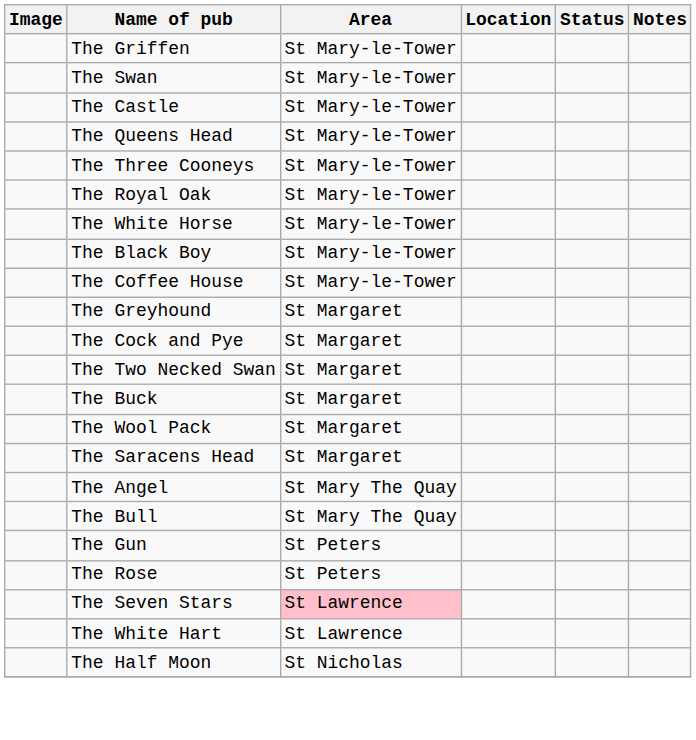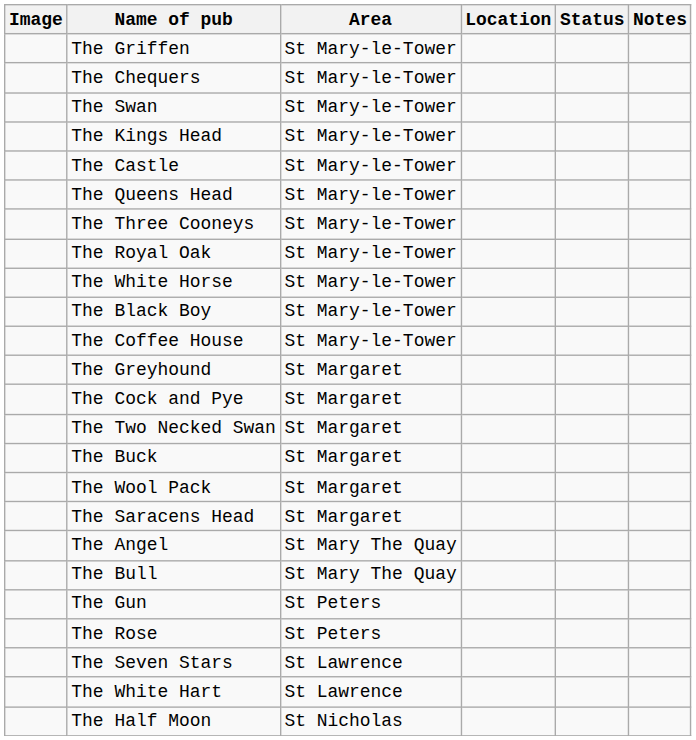 <table class="wikitable">
 <tr>
 <th>Image</th>
 <th>Name of pub</th>
 <th>Area</th>
 <th>Location</th>
 <th>Status</th>
 <th>Notes</th>
 </tr>
 <tr>
 <td></td>
 <td>The Griffen</td>
 <td>St Mary-le-Tower</td>
 <td></td>
 <td></td>
 <td></td>
 </tr>
 <tr>
 <td></td>
+<td>The Chequers</td>
+<td>St Mary-le-Tower</td>
+<td></td>
+<td></td>
+<td></td>
+</tr>
+<tr>
+<td></td>
 <td>The Swan</td>
+<td>St Mary-le-Tower</td>
+<td></td>
+<td></td>
+<td></td>
+</tr>
+<tr>
+<td></td>
+<td>The Kings Head</td>
 <td>St Mary-le-Tower</td>
 <td></td>
 <td></td>
 <td></td>
 </tr>
 <tr>
 <td></td>
 <td>The Castle</td>
 <td>St Mary-le-Tower</td>
 <td></td>
 <td></td>
 <td></td>
 </tr>
 <tr>
 <td></td>
 <td>The Queens Head</td>
 <td>St Mary-le-Tower</td>
 <td></td>
 <td></td>
 <td></td>
 </tr>
 <tr>
 <td></td>
 <td>The Three Cooneys</td>
 <td>St Mary-le-Tower</td>
 <td></td>
 <td></td>
 <td></td>
 </tr>
 <tr>
 <td></td>
 <td>The Royal Oak</td>
 <td>St Mary-le-Tower</td>
 <td></td>
 <td></td>
 <td></td>
 </tr>
 <tr>
 <td></td>
 <td>The White Horse</td>
 <td>St Mary-le-Tower</td>
 <td></td>
 <td></td>
 <td></td>
 </tr>
 <tr>
 <td></td>
 <td>The Black Boy</td>
 <td>St Mary-le-Tower</td>
 <td></td>
 <td></td>
 <td></td>
 </tr>
 <tr>
 <td></td>
 <td>The Coffee House</td>
 <td>St Mary-le-Tower</td>
 <td></td>
 <td></td>
 <td></td>
 </tr>
 <tr>
 <td></td>
 <td>The Greyhound</td>
 <td>St Margaret</td>
 <td></td>
 <td></td>
 <td></td>
 </tr>
 <tr>
 <td></td>
 <td>The Cock and Pye</td>
 <td>St Margaret</td>
 <td></td>
 <td></td>
 <td></td>
 </tr>
 <tr>
 <td></td>
 <td>The Two Necked Swan</td>
 <td>St Margaret</td>
 <td></td>
 <td></td>
 <td></td>
 </tr>
 <tr>
 <td></td>
 <td>The Buck</td>
 <td>St Margaret</td>
 <td></td>
 <td></td>
 <td></td>
 </tr>
 <tr>
 <td></td>
 <td>The Wool Pack</td>
 <td>St Margaret</td>
 <td></td>
 <td></td>
 <td></td>
 </tr>
 <tr>
 <td></td>
 <td>The Saracens Head</td>
 <td>St Margaret</td>
 <td></td>
 <td></td>
 <td></td>
 </tr>
 <tr>
 <td></td>
 <td>The Angel</td>
 <td>St Mary The Quay</td>
 <td></td>
 <td></td>
 <td></td>
 </tr>
 <tr>
 <td></td>
 <td>The Bull</td>
 <td>St Mary The Quay</td>
 <td></td>
 <td></td>
 <td></td>
 </tr>
 <tr>
 <td></td>
 <td>The Gun</td>
 <td>St Peters</td>
 <td></td>
 <td></td>
 <td></td>
 </tr>
 <tr>
 <td></td>
 <td>The Rose</td>
 <td>St Peters</td>
 <td></td>
 <td></td>
 <td></td>
 </tr>
 <tr>
 <td></td>
 <td>The Seven Stars</td>
-<td style="background: pink;">St Lawrence</td>
+<td>St Lawrence</td>
 <td></td>
 <td></td>
 <td></td>
 </tr>
 <tr>
 <td></td>
 <td>The White Hart</td>
 <td>St Lawrence</td>
 <td></td>
 <td></td>
 <td></td>
 </tr>
 <tr>
 <td></td>
 <td>The Half Moon</td>
 <td>St Nicholas</td>
 <td></td>
 <td></td>
 <td></td>
 </tr>
 <tr>
 </tr>
 </table>
